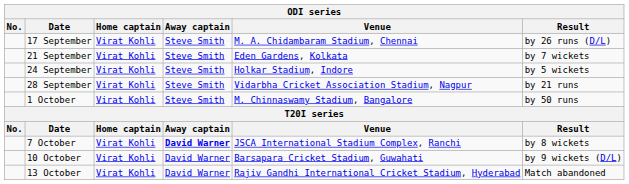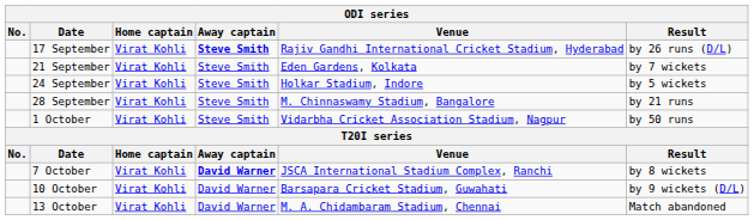 <table class="wikitable">
 <tr>
 <th colspan="9">ODI series</th>
 </tr>
 <tr>
 <th>No.</th>
 <th>Date</th>
 <th>Home captain</th>
 <th>Away captain</th>
 <th>Venue</th>
 <th>Result</th>
 </tr>
 <tr>
 <td></td>
 <td>17 September</td>
 <td><a href='#'>Virat Kohli</a></td>
-<td><a href='#'>Steve Smith</a></td>
-<td><a href='#'>M. A. Chidambaram Stadium</a>, <a href='#'>Chennai</a></td>
+<td><strong><a href='#'>Steve Smith</a></strong></td>
+<td><a href='#'>Rajiv Gandhi International Cricket Stadium</a>, <a href='#'>Hyderabad</a></td>
 <td> by 26 runs (<a href='#'>D/L</a>)</td>
 </tr>
 <tr>
 <td></td>
 <td>21 September</td>
 <td><a href='#'>Virat Kohli</a></td>
 <td><a href='#'>Steve Smith</a></td>
 <td><a href='#'>Eden Gardens</a>, <a href='#'>Kolkata</a></td>
 <td> by 7 wickets</td>
 </tr>
 <tr>
 <td></td>
 <td>24 September</td>
 <td><a href='#'>Virat Kohli</a></td>
 <td><a href='#'>Steve Smith</a></td>
 <td><a href='#'>Holkar Stadium</a>, <a href='#'>Indore</a></td>
 <td> by 5 wickets</td>
 </tr>
 <tr>
 <td></td>
 <td>28 September</td>
 <td><a href='#'>Virat Kohli</a></td>
 <td><a href='#'>Steve Smith</a></td>
-<td><a href='#'>Vidarbha Cricket Association Stadium</a>, <a href='#'>Nagpur</a></td>
+<td><a href='#'>M. Chinnaswamy Stadium</a>, <a href='#'>Bangalore</a></td>
 <td> by 21 runs</td>
 </tr>
 <tr>
 <td></td>
 <td>1 October</td>
 <td><a href='#'>Virat Kohli</a></td>
 <td><a href='#'>Steve Smith</a></td>
-<td><a href='#'>M. Chinnaswamy Stadium</a>, <a href='#'>Bangalore</a></td>
+<td><a href='#'>Vidarbha Cricket Association Stadium</a>, <a href='#'>Nagpur</a></td>
 <td> by 50 runs</td>
 </tr>
 <tr>
 <th colspan="9">T20I series</th>
 </tr>
 <tr>
 <th>No.</th>
 <th>Date</th>
 <th>Home captain</th>
 <th>Away captain</th>
 <th>Venue</th>
 <th>Result</th>
 </tr>
 <tr>
 <td></td>
 <td>7 October</td>
 <td><a href='#'>Virat Kohli</a></td>
 <td><strong><a href='#'>David Warner</a></strong></td>
 <td><a href='#'>JSCA International Stadium Complex</a>, <a href='#'>Ranchi</a></td>
 <td> by 8 wickets</td>
 </tr>
 <tr>
 <td></td>
 <td>10 October</td>
 <td><a href='#'>Virat Kohli</a></td>
 <td><a href='#'>David Warner</a></td>
 <td><a href='#'>Barsapara Cricket Stadium</a>, <a href='#'>Guwahati</a></td>
 <td> by 9 wickets (<a href='#'>D/L</a>)</td>
 </tr>
 <tr>
 <td></td>
 <td>13 October</td>
 <td><a href='#'>Virat Kohli</a></td>
 <td><a href='#'>David Warner</a></td>
-<td><a href='#'>Rajiv Gandhi International Cricket Stadium</a>, <a href='#'>Hyderabad</a></td>
+<td><a href='#'>M. A. Chidambaram Stadium</a>, <a href='#'>Chennai</a></td>
 <td>Match abandoned</td>
 </tr>
 </table>
